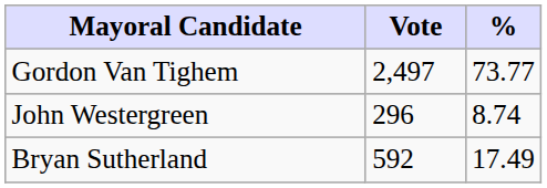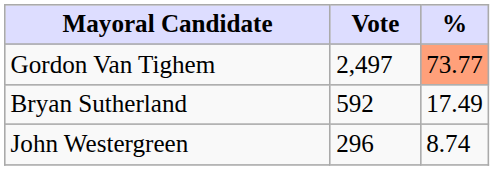 <table class="wikitable">
 <tr>
 <th style="background:#ddf; width:200px;">Mayoral Candidate</th>
 <th style="background:#ddf; width:50px;">Vote</th>
 <th style="background:#ddf; width:30px;">%</th>
 </tr>
 <tr>
 <td>Gordon Van Tighem</td>
 <td>2,497</td>
-<td>73.77</td>
+<td style="background: lightsalmon;">73.77</td>
+</tr>
+<tr>
+<td>Bryan Sutherland</td>
+<td>592</td>
+<td>17.49</td>
 </tr>
 <tr>
 <td>John Westergreen</td>
 <td>296</td>
 <td>8.74</td>
 </tr>
-<tr>
-<td>Bryan Sutherland</td>
-<td>592</td>
-<td>17.49</td>
-</tr>
 </table>
